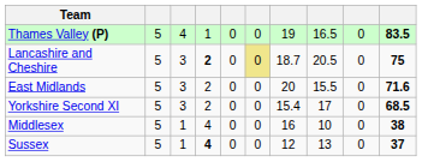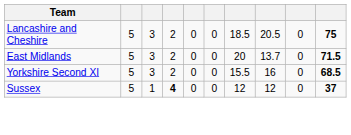 <table class="wikitable" style="text-align:center">
 <tr>
 <th width="175">Team</th>
 <th width="25"></th>
 <th width="25"></th>
 <th width="25"></th>
 <th width="25"></th>
 <th width="25"></th>
 <th width="40"></th>
 <th width="40"></th>
 <th width="40"></th>
 <th width="40"></th>
 </tr>
-<tr style="background:#cfc">
-<td style="text-align:left"><a href='#'>Thames Valley</a> <strong>(P)</strong></td>
-<td>5</td>
-<td>4</td>
-<td>1</td>
-<td>0</td>
-<td>0</td>
-<td>19</td>
-<td>16.5</td>
-<td>0</td>
-<td><strong>83.5</strong></td>
-</tr>
 <tr>
 <td style="text-align:left"><a href='#'>Lancashire and Cheshire</a></td>
 <td>5</td>
 <td>3</td>
-<td><strong>2</strong></td>
+<td>2</td>
 <td>0</td>
-<td style="background: khaki;">0</td>
-<td>18.7</td>
+<td>0</td>
+<td>18.5</td>
 <td>20.5</td>
 <td>0</td>
 <td><strong>75</strong></td>
 </tr>
 <tr>
 <td style="text-align:left"><a href='#'>East Midlands</a></td>
 <td>5</td>
 <td>3</td>
 <td>2</td>
 <td>0</td>
 <td>0</td>
 <td>20</td>
-<td>15.5</td>
+<td>13.7</td>
 <td>0</td>
-<td><strong>71.6</strong></td>
+<td><strong>71.5</strong></td>
 </tr>
 <tr>
 <td style="text-align:left"><a href='#'>Yorkshire Second XI</a></td>
 <td>5</td>
 <td>3</td>
 <td>2</td>
 <td>0</td>
 <td>0</td>
-<td>15.4</td>
-<td>17</td>
+<td>15.5</td>
+<td>16</td>
 <td>0</td>
 <td><strong>68.5</strong></td>
-</tr>
-<tr>
-<td style="text-align:left"><a href='#'>Middlesex</a></td>
-<td>5</td>
-<td>1</td>
-<td>4</td>
-<td>0</td>
-<td>0</td>
-<td>16</td>
-<td>10</td>
-<td>0</td>
-<td><strong>38</strong></td>
 </tr>
 <tr>
 <td style="text-align:left"><a href='#'>Sussex</a></td>
 <td>5</td>
 <td>1</td>
 <td><strong>4</strong></td>
 <td>0</td>
 <td>0</td>
 <td>12</td>
-<td>13</td>
+<td>12</td>
 <td>0</td>
 <td><strong>37</strong></td>
 </tr>
 </table>
